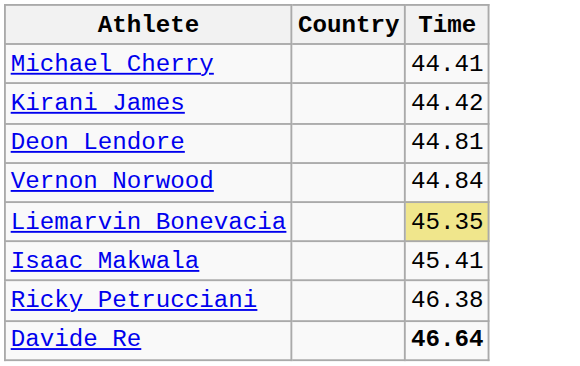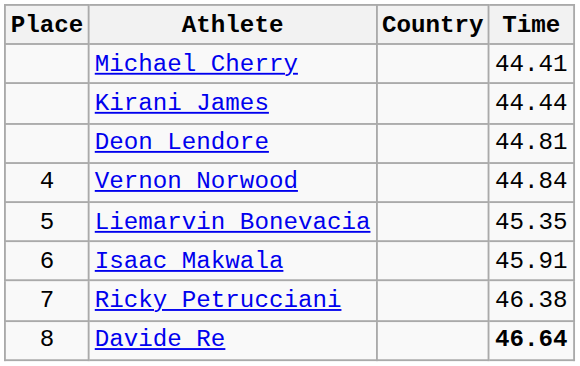 <table class="wikitable">
 <tr>
+<th>Place</th>
 <th>Athlete</th>
 <th>Country</th>
 <th>Time</th>
 </tr>
 <tr>
+<td align=center></td>
 <td><a href='#'>Michael Cherry</a></td>
 <td></td>
 <td>44.41</td>
 </tr>
 <tr>
+<td align=center></td>
 <td><a href='#'>Kirani James</a></td>
 <td></td>
-<td>44.42</td>
+<td>44.44</td>
 </tr>
 <tr>
+<td align=center></td>
 <td><a href='#'>Deon Lendore</a></td>
 <td></td>
 <td>44.81</td>
 </tr>
 <tr>
+<td align=center>4</td>
 <td><a href='#'>Vernon Norwood</a></td>
 <td></td>
 <td>44.84</td>
 </tr>
 <tr>
+<td align=center>5</td>
 <td><a href='#'>Liemarvin Bonevacia</a></td>
 <td></td>
-<td style="background: khaki;">45.35</td>
+<td>45.35</td>
 </tr>
 <tr>
+<td align=center>6</td>
 <td><a href='#'>Isaac Makwala</a></td>
 <td></td>
-<td>45.41</td>
+<td>45.91</td>
 </tr>
 <tr>
+<td align=center>7</td>
 <td><a href='#'>Ricky Petrucciani</a></td>
 <td></td>
 <td>46.38</td>
 </tr>
 <tr>
+<td align=center>8</td>
 <td><a href='#'>Davide Re</a></td>
 <td></td>
 <td><strong>46.64</strong></td>
 </tr>
 </table>
